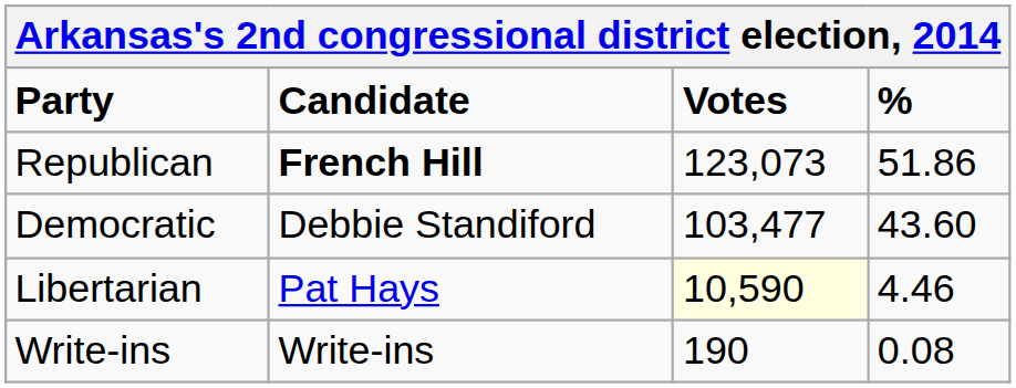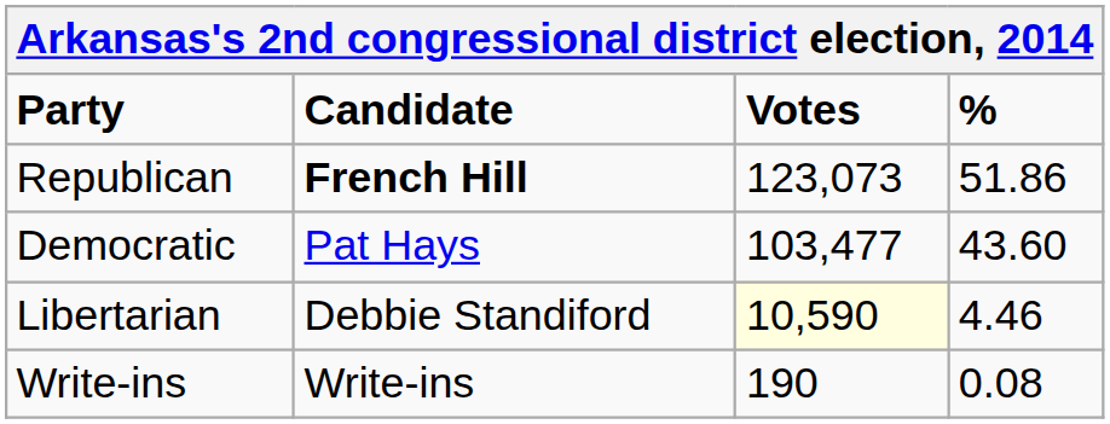 <table class="wikitable">
 <tr>
 <th colspan=4><a href='#'>Arkansas's 2nd congressional district</a> election, <a href='#'>2014</a></th>
 </tr>
 <tr>
 <td><strong>Party</strong></td>
 <td><strong>Candidate</strong></td>
 <td><strong>Votes</strong></td>
 <td><strong>%</strong></td>
 </tr>
 <tr>
 <td>Republican</td>
 <td><strong>French Hill</strong></td>
 <td>123,073</td>
 <td>51.86</td>
 </tr>
 <tr>
 <td>Democratic</td>
-<td>Debbie Standiford</td>
+<td><a href='#'>Pat Hays</a></td>
 <td>103,477</td>
 <td>43.60</td>
 </tr>
 <tr>
 <td>Libertarian</td>
-<td><a href='#'>Pat Hays</a></td>
+<td>Debbie Standiford</td>
 <td style="background: lightyellow;">10,590</td>
 <td>4.46</td>
 </tr>
 <tr>
 <td>Write-ins</td>
 <td>Write-ins</td>
 <td>190</td>
 <td>0.08</td>
 </tr>
 </table>
